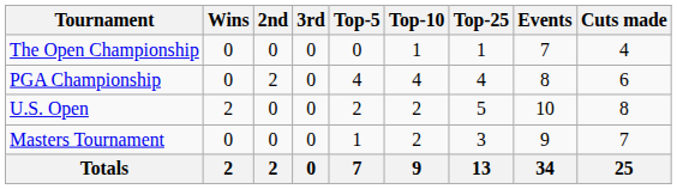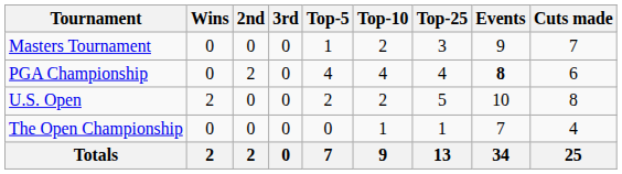 <table class=wikitable style=text-align:center>
 <tr>
 <th>Tournament</th>
 <th>Wins</th>
 <th>2nd</th>
 <th>3rd</th>
 <th>Top-5</th>
 <th>Top-10</th>
 <th>Top-25</th>
 <th>Events</th>
 <th>Cuts made</th>
 </tr>
 <tr>
-<td align=left><a href='#'>The Open Championship</a></td>
-<td>0</td>
+<td align=left><a href='#'>Masters Tournament</a></td>
 <td>0</td>
 <td>0</td>
 <td>0</td>
 <td>1</td>
-<td>1</td>
+<td>2</td>
+<td>3</td>
+<td>9</td>
 <td>7</td>
-<td>4</td>
 </tr>
 <tr>
 <td align=left><a href='#'>PGA Championship</a></td>
 <td>0</td>
 <td>2</td>
 <td>0</td>
 <td>4</td>
 <td>4</td>
 <td>4</td>
-<td>8</td>
+<td><strong>8</strong></td>
 <td>6</td>
 </tr>
 <tr>
 <td align=left><a href='#'>U.S. Open</a></td>
 <td>2</td>
 <td>0</td>
 <td>0</td>
 <td>2</td>
 <td>2</td>
 <td>5</td>
 <td>10</td>
 <td>8</td>
 </tr>
 <tr>
-<td align=left><a href='#'>Masters Tournament</a></td>
+<td align=left><a href='#'>The Open Championship</a></td>
+<td>0</td>
 <td>0</td>
 <td>0</td>
 <td>0</td>
 <td>1</td>
-<td>2</td>
-<td>3</td>
-<td>9</td>
+<td>1</td>
 <td>7</td>
+<td>4</td>
 </tr>
 <tr>
 <th>Totals</th>
 <th>2</th>
 <th>2</th>
 <th>0</th>
 <th>7</th>
 <th>9</th>
 <th>13</th>
 <th>34</th>
 <th>25</th>
 </tr>
 </table>
